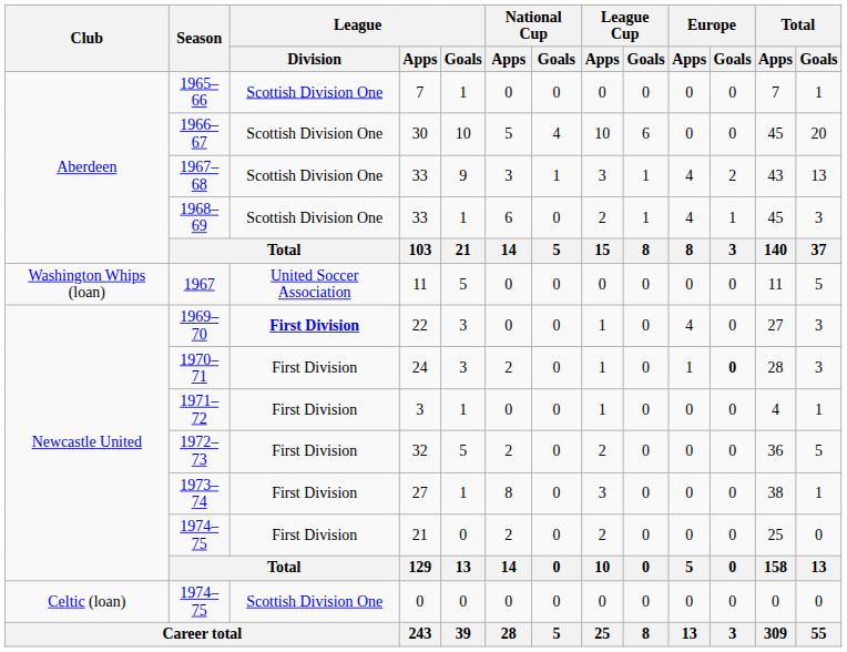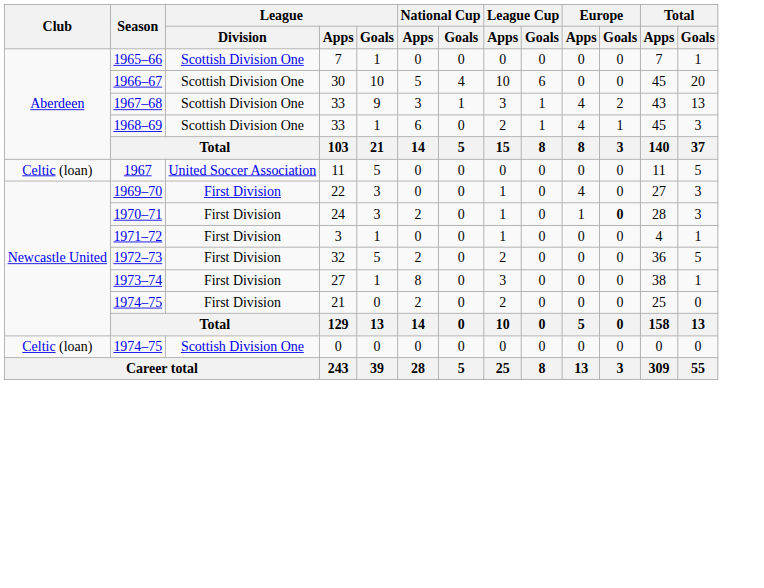 <table class="wikitable" style="text-align:center">
 <tr>
 <th rowspan="2">Club</th>
 <th rowspan="2">Season</th>
 <th colspan="3">League</th>
 <th colspan="2">National Cup</th>
 <th colspan="2">League Cup</th>
 <th colspan="2">Europe</th>
 <th colspan="2">Total</th>
 </tr>
 <tr>
 <th>Division</th>
 <th>Apps</th>
 <th>Goals</th>
 <th>Apps</th>
 <th>Goals</th>
 <th>Apps</th>
 <th>Goals</th>
 <th>Apps</th>
 <th>Goals</th>
 <th>Apps</th>
 <th>Goals</th>
 </tr>
 <tr>
 <td rowspan="5"><a href='#'>Aberdeen</a></td>
 <td><a href='#'>1965–66</a></td>
 <td><a href='#'>Scottish Division One</a></td>
 <td>7</td>
 <td>1</td>
 <td>0</td>
 <td>0</td>
 <td>0</td>
 <td>0</td>
 <td>0</td>
 <td>0</td>
 <td>7</td>
 <td>1</td>
 </tr>
 <tr>
 <td><a href='#'>1966–67</a></td>
 <td>Scottish Division One</td>
 <td>30</td>
 <td>10</td>
 <td>5</td>
 <td>4</td>
 <td>10</td>
 <td>6</td>
 <td>0</td>
 <td>0</td>
 <td>45</td>
 <td>20</td>
 </tr>
 <tr>
 <td><a href='#'>1967–68</a></td>
 <td>Scottish Division One</td>
 <td>33</td>
 <td>9</td>
 <td>3</td>
 <td>1</td>
 <td>3</td>
 <td>1</td>
 <td>4</td>
 <td>2</td>
 <td>43</td>
 <td>13</td>
 </tr>
 <tr>
 <td><a href='#'>1968–69</a></td>
 <td>Scottish Division One</td>
 <td>33</td>
 <td>1</td>
 <td>6</td>
 <td>0</td>
 <td>2</td>
 <td>1</td>
 <td>4</td>
 <td>1</td>
 <td>45</td>
 <td>3</td>
 </tr>
 <tr>
 <th colspan="2">Total</th>
 <th>103</th>
 <th>21</th>
 <th>14</th>
 <th>5</th>
 <th>15</th>
 <th>8</th>
 <th>8</th>
 <th>3</th>
 <th>140</th>
 <th>37</th>
 </tr>
 <tr>
-<td><a href='#'>Washington Whips</a> (loan)</td>
+<td><a href='#'>Celtic</a> (loan)</td>
 <td><a href='#'>1967</a></td>
 <td><a href='#'>United Soccer Association</a></td>
 <td>11</td>
 <td>5</td>
 <td>0</td>
 <td>0</td>
 <td>0</td>
 <td>0</td>
 <td>0</td>
 <td>0</td>
 <td>11</td>
 <td>5</td>
 </tr>
 <tr>
 <td rowspan="7"><a href='#'>Newcastle United</a></td>
 <td><a href='#'>1969–70</a></td>
-<td><strong><a href='#'>First Division</a></strong></td>
+<td><a href='#'>First Division</a></td>
 <td>22</td>
 <td>3</td>
 <td>0</td>
 <td>0</td>
 <td>1</td>
 <td>0</td>
 <td>4</td>
 <td>0</td>
 <td>27</td>
 <td>3</td>
 </tr>
 <tr>
 <td><a href='#'>1970–71</a></td>
 <td>First Division</td>
 <td>24</td>
 <td>3</td>
 <td>2</td>
 <td>0</td>
 <td>1</td>
 <td>0</td>
 <td>1</td>
 <td><strong>0</strong></td>
 <td>28</td>
 <td>3</td>
 </tr>
 <tr>
 <td><a href='#'>1971–72</a></td>
 <td>First Division</td>
 <td>3</td>
 <td>1</td>
 <td>0</td>
 <td>0</td>
 <td>1</td>
 <td>0</td>
 <td>0</td>
 <td>0</td>
 <td>4</td>
 <td>1</td>
 </tr>
 <tr>
 <td><a href='#'>1972–73</a></td>
 <td>First Division</td>
 <td>32</td>
 <td>5</td>
 <td>2</td>
 <td>0</td>
 <td>2</td>
 <td>0</td>
 <td>0</td>
 <td>0</td>
 <td>36</td>
 <td>5</td>
 </tr>
 <tr>
 <td><a href='#'>1973–74</a></td>
 <td>First Division</td>
 <td>27</td>
 <td>1</td>
 <td>8</td>
 <td>0</td>
 <td>3</td>
 <td>0</td>
 <td>0</td>
 <td>0</td>
 <td>38</td>
 <td>1</td>
 </tr>
 <tr>
 <td><a href='#'>1974–75</a></td>
 <td>First Division</td>
 <td>21</td>
 <td>0</td>
 <td>2</td>
 <td>0</td>
 <td>2</td>
 <td>0</td>
 <td>0</td>
 <td>0</td>
 <td>25</td>
 <td>0</td>
 </tr>
 <tr>
 <th colspan="2">Total</th>
 <th>129</th>
 <th>13</th>
 <th>14</th>
 <th>0</th>
 <th>10</th>
 <th>0</th>
 <th>5</th>
 <th>0</th>
 <th>158</th>
 <th>13</th>
 </tr>
 <tr>
 <td><a href='#'>Celtic</a> (loan)</td>
 <td><a href='#'>1974–75</a></td>
 <td><a href='#'>Scottish Division One</a></td>
 <td>0</td>
 <td>0</td>
 <td>0</td>
 <td>0</td>
 <td>0</td>
 <td>0</td>
 <td>0</td>
 <td>0</td>
 <td>0</td>
 <td>0</td>
 </tr>
 <tr>
 <th colspan="3">Career total</th>
 <th>243</th>
 <th>39</th>
 <th>28</th>
 <th>5</th>
 <th>25</th>
 <th>8</th>
 <th>13</th>
 <th>3</th>
 <th>309</th>
 <th>55</th>
 </tr>
 </table>
